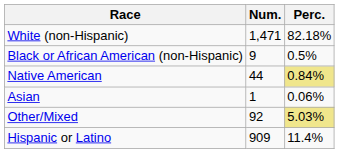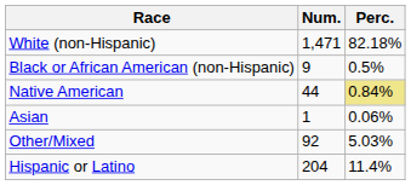 <table class="wikitable">
 <tr>
 <th>Race</th>
 <th>Num.</th>
 <th>Perc.</th>
 </tr>
 <tr>
 <td><a href='#'>White</a> (non-Hispanic)</td>
 <td>1,471</td>
 <td>82.18%</td>
 </tr>
 <tr>
 <td><a href='#'>Black or African American</a> (non-Hispanic)</td>
 <td>9</td>
 <td>0.5%</td>
 </tr>
 <tr>
 <td><a href='#'>Native American</a></td>
 <td>44</td>
 <td style="background: khaki;">0.84%</td>
 </tr>
 <tr>
 <td><a href='#'>Asian</a></td>
 <td>1</td>
 <td>0.06%</td>
 </tr>
 <tr>
 <td><a href='#'>Other/Mixed</a></td>
 <td>92</td>
-<td style="background: khaki;">5.03%</td>
+<td>5.03%</td>
 </tr>
 <tr>
 <td><a href='#'>Hispanic</a> or <a href='#'>Latino</a></td>
-<td>909</td>
+<td>204</td>
 <td>11.4%</td>
 </tr>
 </table>
